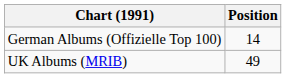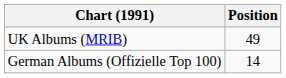 <table class="wikitable sortable plainrowheaders" style="text-align:center">
 <tr>
 <th scope="col">Chart (1991)</th>
 <th scope="col">Position</th>
 </tr>
 <tr>
+<td align=left>UK Albums (<a href='#'>MRIB</a>)</td>
+<td>49</td>
+</tr>
+<tr>
 <td align=left>German Albums (Offizielle Top 100)</td>
 <td>14</td>
 </tr>
-<tr>
-<td align=left>UK Albums (<a href='#'>MRIB</a>)</td>
-<td>49</td>
-</tr>
 </table>
